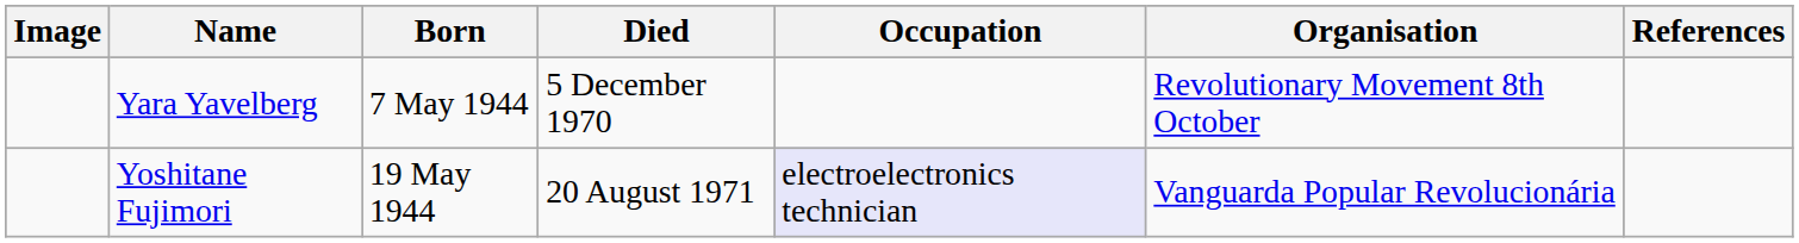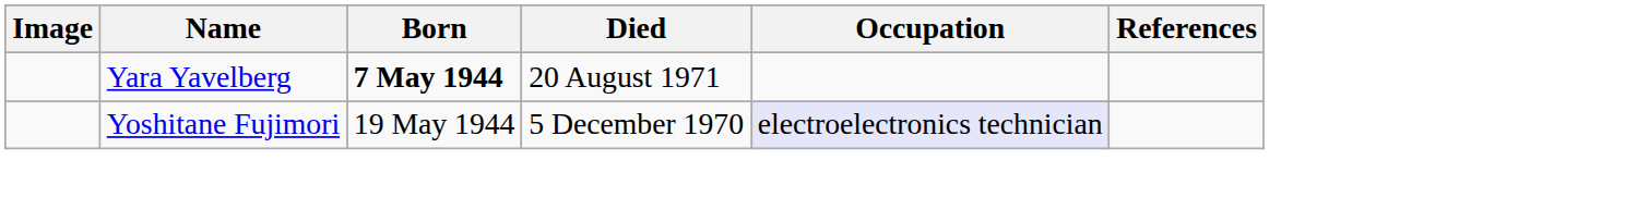 <table class='wikitable sortable'>
 <tr>
 <th>Image</th>
 <th>Name</th>
 <th>Born</th>
 <th>Died</th>
 <th>Occupation</th>
-<th>Organisation</th>
 <th>References</th>
 </tr>
 <tr>
 <td></td>
 <td><a href='#'>Yara Yavelberg</a></td>
-<td>7 May 1944</td>
-<td>5 December 1970</td>
+<td><strong>7 May 1944</strong></td>
+<td>20 August 1971</td>
 <td></td>
-<td><a href='#'>Revolutionary Movement 8th October</a></td>
 <td></td>
 </tr>
 <tr>
 <td></td>
 <td><a href='#'>Yoshitane Fujimori</a></td>
 <td>19 May 1944</td>
-<td>20 August 1971</td>
+<td>5 December 1970</td>
 <td style="background: lavender;">electroelectronics technician</td>
-<td><a href='#'>Vanguarda Popular Revolucionária</a></td>
 <td></td>
 </tr>
 </table>
